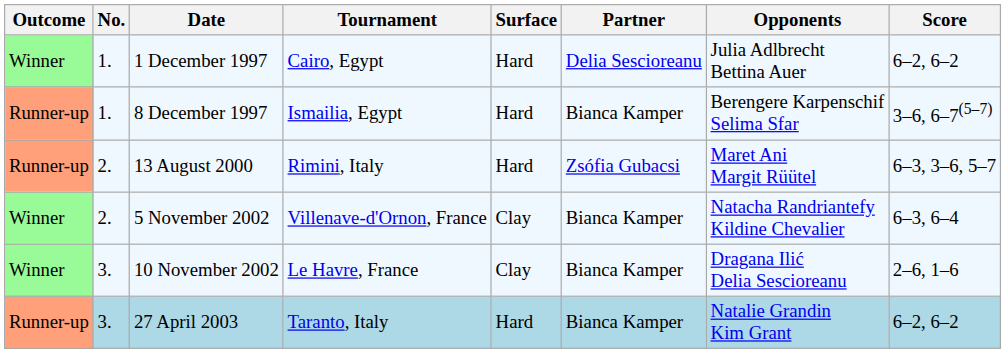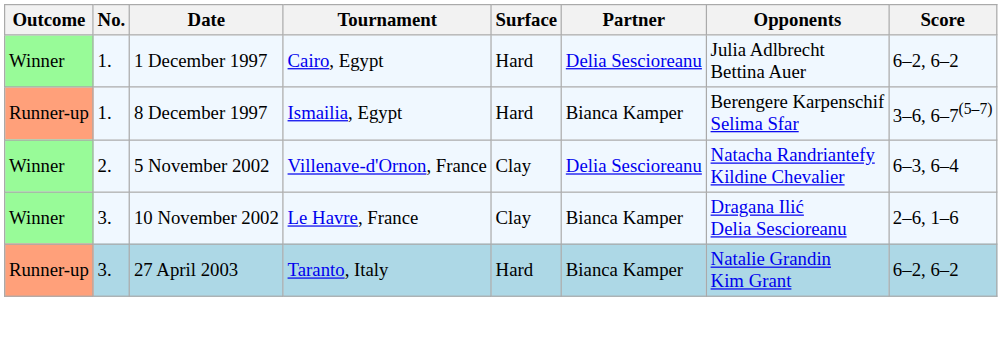 <table class="sortable wikitable" style=font-size:97%>
 <tr>
 <th>Outcome</th>
 <th>No.</th>
 <th>Date</th>
 <th>Tournament</th>
 <th>Surface</th>
 <th>Partner</th>
 <th>Opponents</th>
 <th>Score</th>
 </tr>
 <tr style="background:#f0f8ff;">
 <td style="background:#98fb98;">Winner</td>
 <td>1.</td>
 <td>1 December 1997</td>
 <td><a href='#'>Cairo</a>, Egypt</td>
 <td>Hard</td>
 <td> <a href='#'>Delia Sescioreanu</a></td>
 <td> Julia Adlbrecht <br>  Bettina Auer</td>
 <td>6–2, 6–2</td>
 </tr>
 <tr bgcolor=f0f8ff>
 <td style="background:#ffa07a;">Runner-up</td>
 <td>1.</td>
 <td>8 December 1997</td>
 <td><a href='#'>Ismailia</a>, Egypt</td>
 <td>Hard</td>
 <td> Bianca Kamper</td>
 <td> Berengere Karpenschif <br>  <a href='#'>Selima Sfar</a></td>
 <td>3–6, 6–7<sup>(5–7)</sup></td>
 </tr>
-<tr bgcolor="#f0f8ff">
-<td style="background:#ffa07a;">Runner-up</td>
-<td>2.</td>
-<td>13 August 2000</td>
-<td><a href='#'>Rimini</a>, Italy</td>
-<td>Hard</td>
-<td> <a href='#'>Zsófia Gubacsi</a></td>
-<td> <a href='#'>Maret Ani</a> <br>  <a href='#'>Margit Rüütel</a></td>
-<td>6–3, 3–6, 5–7</td>
-</tr>
 <tr style="background:#f0f8ff;">
 <td bgcolor="98FB98">Winner</td>
 <td>2.</td>
 <td>5 November 2002</td>
 <td><a href='#'>Villenave-d'Ornon</a>, France</td>
 <td>Clay</td>
-<td> Bianca Kamper</td>
+<td> <a href='#'>Delia Sescioreanu</a></td>
 <td> <a href='#'>Natacha Randriantefy</a> <br>  <a href='#'>Kildine Chevalier</a></td>
 <td>6–3, 6–4</td>
 </tr>
 <tr style="background:#f0f8ff;">
 <td style="background:#98fb98;">Winner</td>
 <td>3.</td>
 <td>10 November 2002</td>
 <td><a href='#'>Le Havre</a>, France</td>
 <td>Clay</td>
 <td> Bianca Kamper</td>
 <td> <a href='#'>Dragana Ilić</a> <br>  <a href='#'>Delia Sescioreanu</a></td>
 <td>2–6, 1–6</td>
 </tr>
 <tr style="background:lightblue;">
 <td style="background:#ffa07a;">Runner-up</td>
 <td>3.</td>
 <td>27 April 2003</td>
 <td><a href='#'>Taranto</a>, Italy</td>
 <td>Hard</td>
 <td> Bianca Kamper</td>
 <td> <a href='#'>Natalie Grandin</a> <br>  <a href='#'>Kim Grant</a></td>
 <td>6–2, 6–2</td>
 </tr>
 </table>
